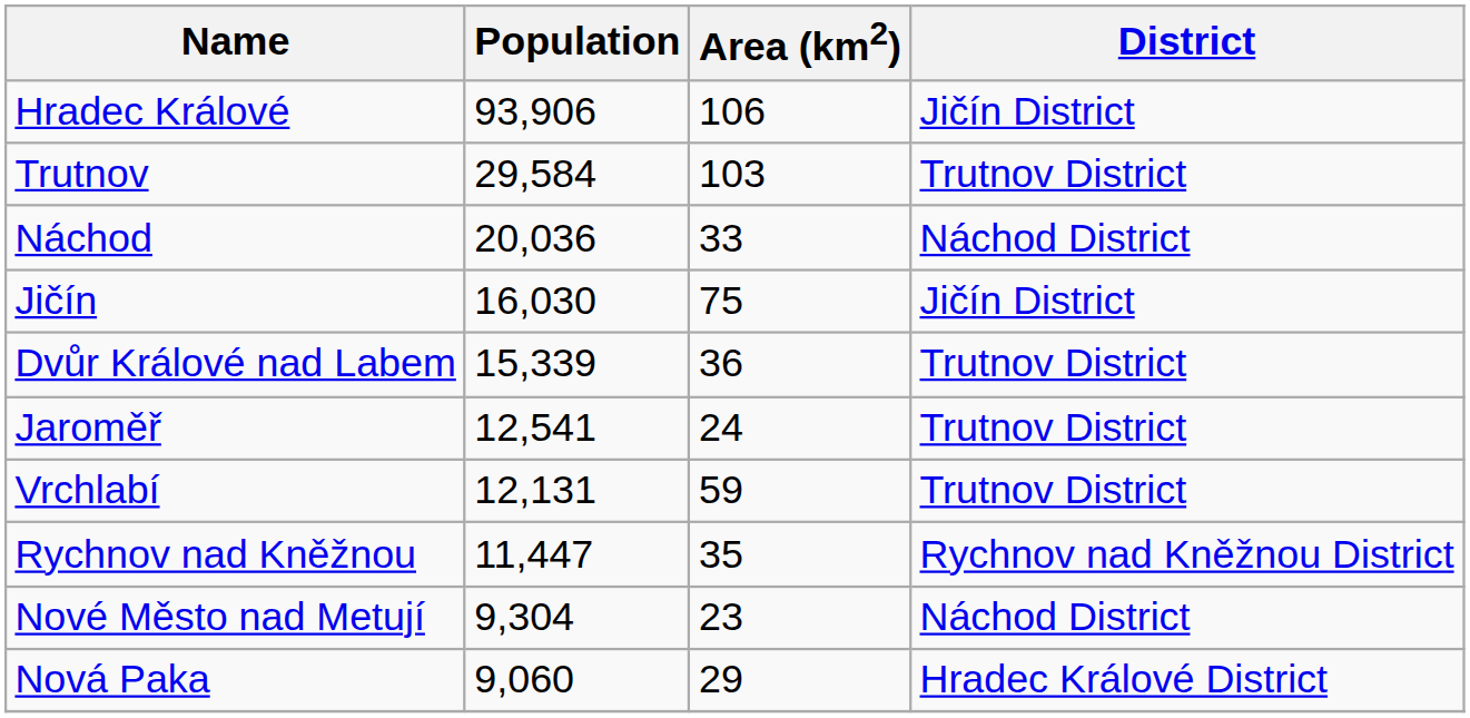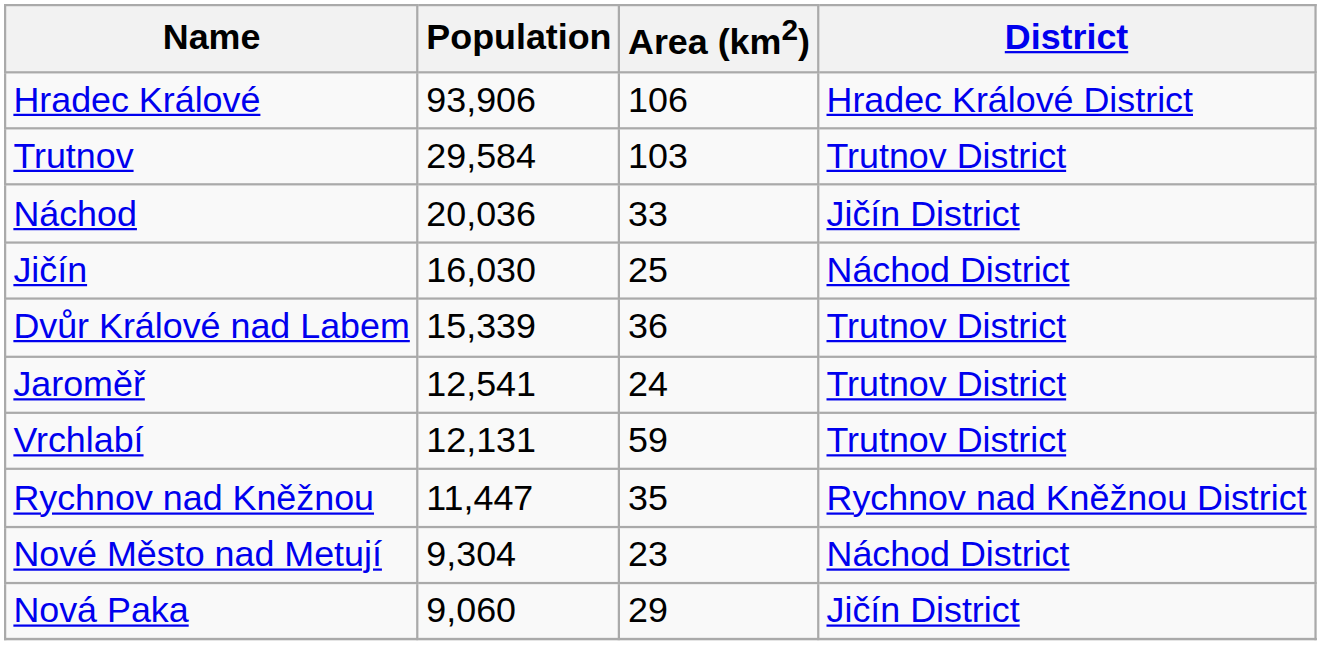 <table class="wikitable sortable">
 <tr>
 <th>Name</th>
 <th>Population</th>
 <th>Area (km<sup>2</sup>)</th>
 <th><a href='#'>District</a></th>
 </tr>
 <tr>
 <td> <a href='#'>Hradec Králové</a></td>
 <td>93,906</td>
 <td>106</td>
-<td><a href='#'>Jičín District</a></td>
+<td><a href='#'>Hradec Králové District</a></td>
 </tr>
 <tr>
 <td> <a href='#'>Trutnov</a></td>
 <td>29,584</td>
 <td>103</td>
 <td><a href='#'>Trutnov District</a></td>
 </tr>
 <tr>
 <td> <a href='#'>Náchod</a></td>
 <td>20,036</td>
 <td>33</td>
-<td><a href='#'>Náchod District</a></td>
+<td><a href='#'>Jičín District</a></td>
 </tr>
 <tr>
 <td> <a href='#'>Jičín</a></td>
 <td>16,030</td>
-<td>75</td>
-<td><a href='#'>Jičín District</a></td>
+<td>25</td>
+<td><a href='#'>Náchod District</a></td>
 </tr>
 <tr>
 <td> <a href='#'>Dvůr Králové nad Labem</a></td>
 <td>15,339</td>
 <td>36</td>
 <td><a href='#'>Trutnov District</a></td>
 </tr>
 <tr>
 <td> <a href='#'>Jaroměř</a></td>
 <td>12,541</td>
 <td>24</td>
 <td><a href='#'>Trutnov District</a></td>
 </tr>
 <tr>
 <td> <a href='#'>Vrchlabí</a></td>
 <td>12,131</td>
 <td>59</td>
 <td><a href='#'>Trutnov District</a></td>
 </tr>
 <tr>
 <td> <a href='#'>Rychnov nad Kněžnou</a></td>
 <td>11,447</td>
 <td>35</td>
 <td><a href='#'>Rychnov nad Kněžnou District</a></td>
 </tr>
 <tr>
 <td> <a href='#'>Nové Město nad Metují</a></td>
 <td>9,304</td>
 <td>23</td>
 <td><a href='#'>Náchod District</a></td>
 </tr>
 <tr>
 <td> <a href='#'>Nová Paka</a></td>
 <td>9,060</td>
 <td>29</td>
-<td><a href='#'>Hradec Králové District</a></td>
+<td><a href='#'>Jičín District</a></td>
 </tr>
 <tr>
 </tr>
 </table>
